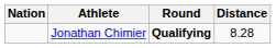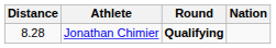 <table class="wikitable sortable" style="text-align:center">
 <tr>
-<th>Nation</th>
+<th>Distance</th>
 <th>Athlete</th>
 <th>Round</th>
-<th>Distance</th>
+<th>Nation</th>
 </tr>
 <tr>
-<td align=left></td>
+<td>8.28</td>
 <td align=left><a href='#'>Jonathan Chimier</a></td>
 <td><strong>Qualifying</strong></td>
-<td>8.28</td>
+<td align=left></td>
 </tr>
 </table>
